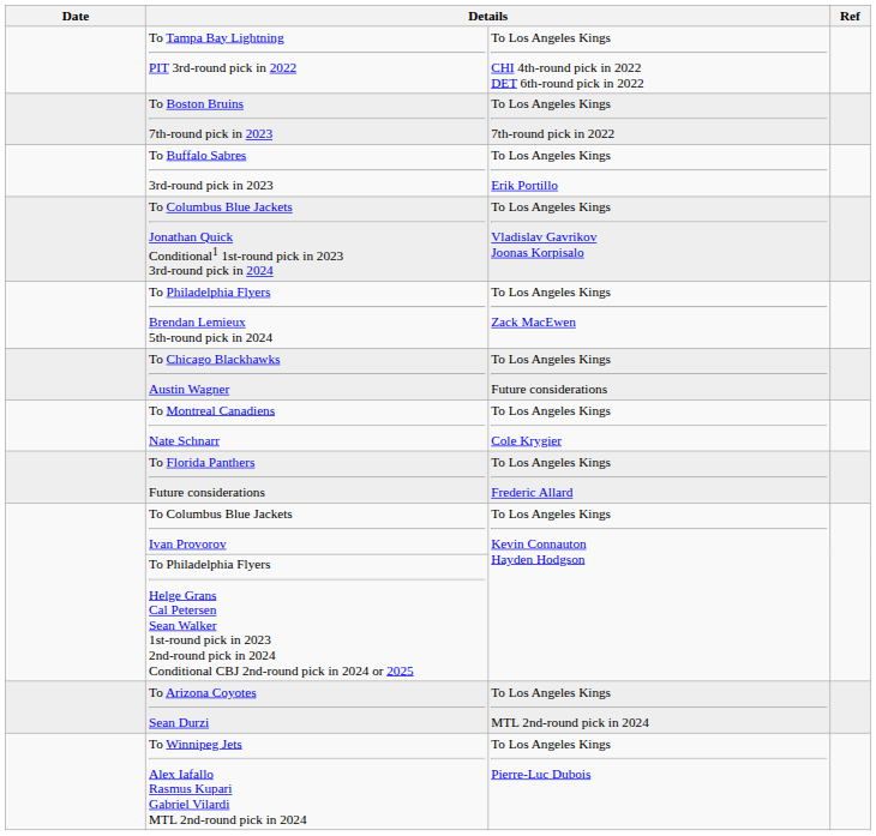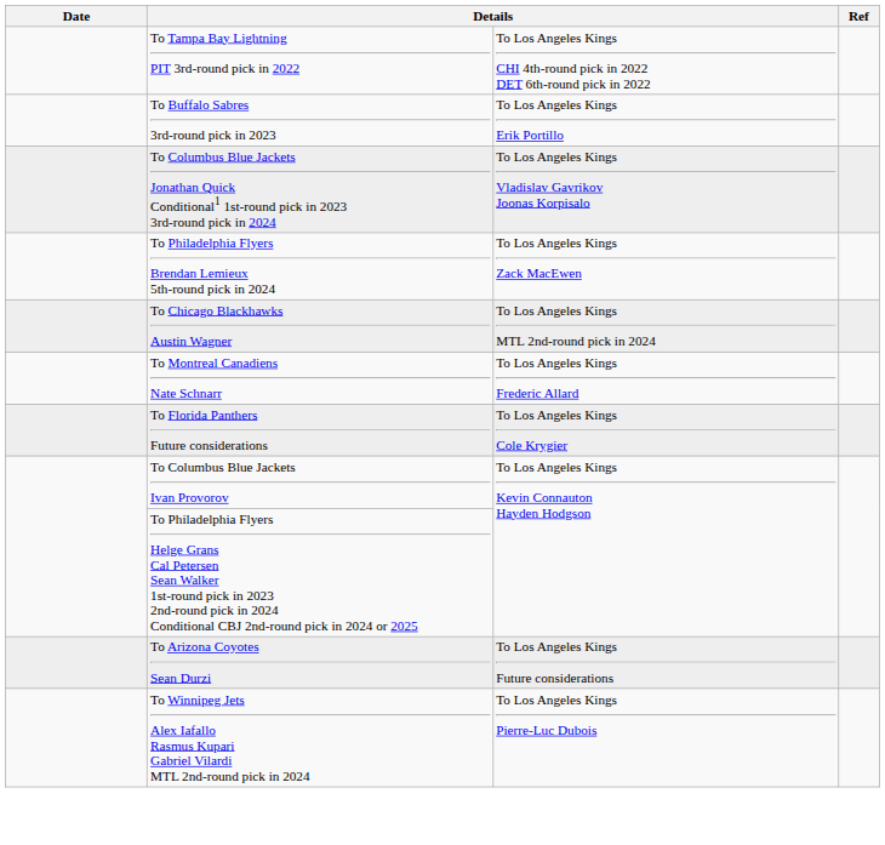 <table class="wikitable">
 <tr>
 <th style="width: 10em;">Date</th>
 <th colspan=2>Details</th>
 <th style="width: 2.5em;">Ref</th>
 </tr>
 <tr>
 <td></td>
 <td style="width: 25em;" valign="top">To <a href='#'>Tampa Bay Lightning</a><hr><a href='#'>PIT</a> 3rd-round pick in <a href='#'>2022</a></td>
 <td style="width: 25em;" valign="top">To Los Angeles Kings<hr><a href='#'>CHI</a> 4th-round pick in 2022<br><a href='#'>DET</a> 6th-round pick in 2022</td>
-<td></td>
-</tr>
-<tr bgcolor="eeeeee">
-<td></td>
-<td style="width: 25em;" valign="top">To <a href='#'>Boston Bruins</a><hr>7th-round pick in <a href='#'>2023</a></td>
-<td style="width: 25em;" valign="top">To Los Angeles Kings<hr>7th-round pick in 2022</td>
 <td></td>
 </tr>
 <tr>
 <td></td>
 <td style="width: 25em;" valign="top">To <a href='#'>Buffalo Sabres</a><hr>3rd-round pick in 2023</td>
 <td style="width: 25em;" valign="top">To Los Angeles Kings<hr><a href='#'>Erik Portillo</a></td>
 <td></td>
 </tr>
 <tr bgcolor="eeeeee">
 <td></td>
 <td style="width: 25em;" valign="top">To <a href='#'>Columbus Blue Jackets</a><hr><a href='#'>Jonathan Quick</a><br>Conditional<sup>1</sup> 1st-round pick in 2023<br>3rd-round pick in <a href='#'>2024</a></td>
 <td style="width: 25em;" valign="top">To Los Angeles Kings<hr><a href='#'>Vladislav Gavrikov</a><br><a href='#'>Joonas Korpisalo</a></td>
 <td></td>
 </tr>
 <tr>
 <td></td>
 <td style="width: 25em;" valign="top">To <a href='#'>Philadelphia Flyers</a><hr><a href='#'>Brendan Lemieux</a><br>5th-round pick in 2024</td>
 <td style="width: 25em;" valign="top">To Los Angeles Kings<hr><a href='#'>Zack MacEwen</a></td>
 <td></td>
 </tr>
 <tr bgcolor="eeeeee">
 <td></td>
 <td style="width: 25em;" valign="top">To <a href='#'>Chicago Blackhawks</a><hr><a href='#'>Austin Wagner</a></td>
-<td style="width: 25em;" valign="top">To Los Angeles Kings<hr>Future considerations</td>
+<td style="width: 25em;" valign="top">To Los Angeles Kings<hr>MTL 2nd-round pick in 2024</td>
 <td></td>
 </tr>
 <tr>
 <td></td>
 <td style="width: 25em;" valign="top">To <a href='#'>Montreal Canadiens</a><hr><a href='#'>Nate Schnarr</a></td>
-<td style="width: 25em;" valign="top">To Los Angeles Kings<hr><a href='#'>Cole Krygier</a></td>
+<td style="width: 25em;" valign="top">To Los Angeles Kings<hr><a href='#'>Frederic Allard</a></td>
 <td></td>
 </tr>
 <tr bgcolor="eeeeee">
 <td></td>
 <td style="width: 25em;" valign="top">To <a href='#'>Florida Panthers</a><hr>Future considerations</td>
-<td style="width: 25em;" valign="top">To Los Angeles Kings<hr><a href='#'>Frederic Allard</a></td>
+<td style="width: 25em;" valign="top">To Los Angeles Kings<hr><a href='#'>Cole Krygier</a></td>
 <td></td>
 </tr>
 <tr>
 <td rowspan=2></td>
 <td style="width: 25em;" valign="top">To Columbus Blue Jackets<hr><a href='#'>Ivan Provorov</a></td>
 <td rowspan=2; style="width: 25em;" valign="top">To Los Angeles Kings<hr><a href='#'>Kevin Connauton</a><br><a href='#'>Hayden Hodgson</a></td>
 <td rowspan=2></td>
 </tr>
 <tr>
 <td valign="top">To Philadelphia Flyers<hr><a href='#'>Helge Grans</a><br><a href='#'>Cal Petersen</a><br><a href='#'>Sean Walker</a><br>1st-round pick in 2023<br>2nd-round pick in 2024<br>Conditional CBJ 2nd-round pick in 2024 or <a href='#'>2025</a></td>
 </tr>
 <tr bgcolor="eeeeee">
 <td></td>
 <td style="width: 25em;" valign="top">To <a href='#'>Arizona Coyotes</a><hr><a href='#'>Sean Durzi</a></td>
-<td style="width: 25em;" valign="top">To Los Angeles Kings<hr>MTL 2nd-round pick in 2024</td>
+<td style="width: 25em;" valign="top">To Los Angeles Kings<hr>Future considerations</td>
 <td></td>
 </tr>
 <tr>
 <td></td>
 <td style="width: 25em;" valign="top">To <a href='#'>Winnipeg Jets</a><hr><a href='#'>Alex Iafallo</a><br><a href='#'>Rasmus Kupari</a><br><a href='#'>Gabriel Vilardi</a><br>MTL 2nd-round pick in 2024</td>
 <td style="width: 25em;" valign="top">To Los Angeles Kings<hr><a href='#'>Pierre-Luc Dubois</a></td>
 <td></td>
 </tr>
 </table>
